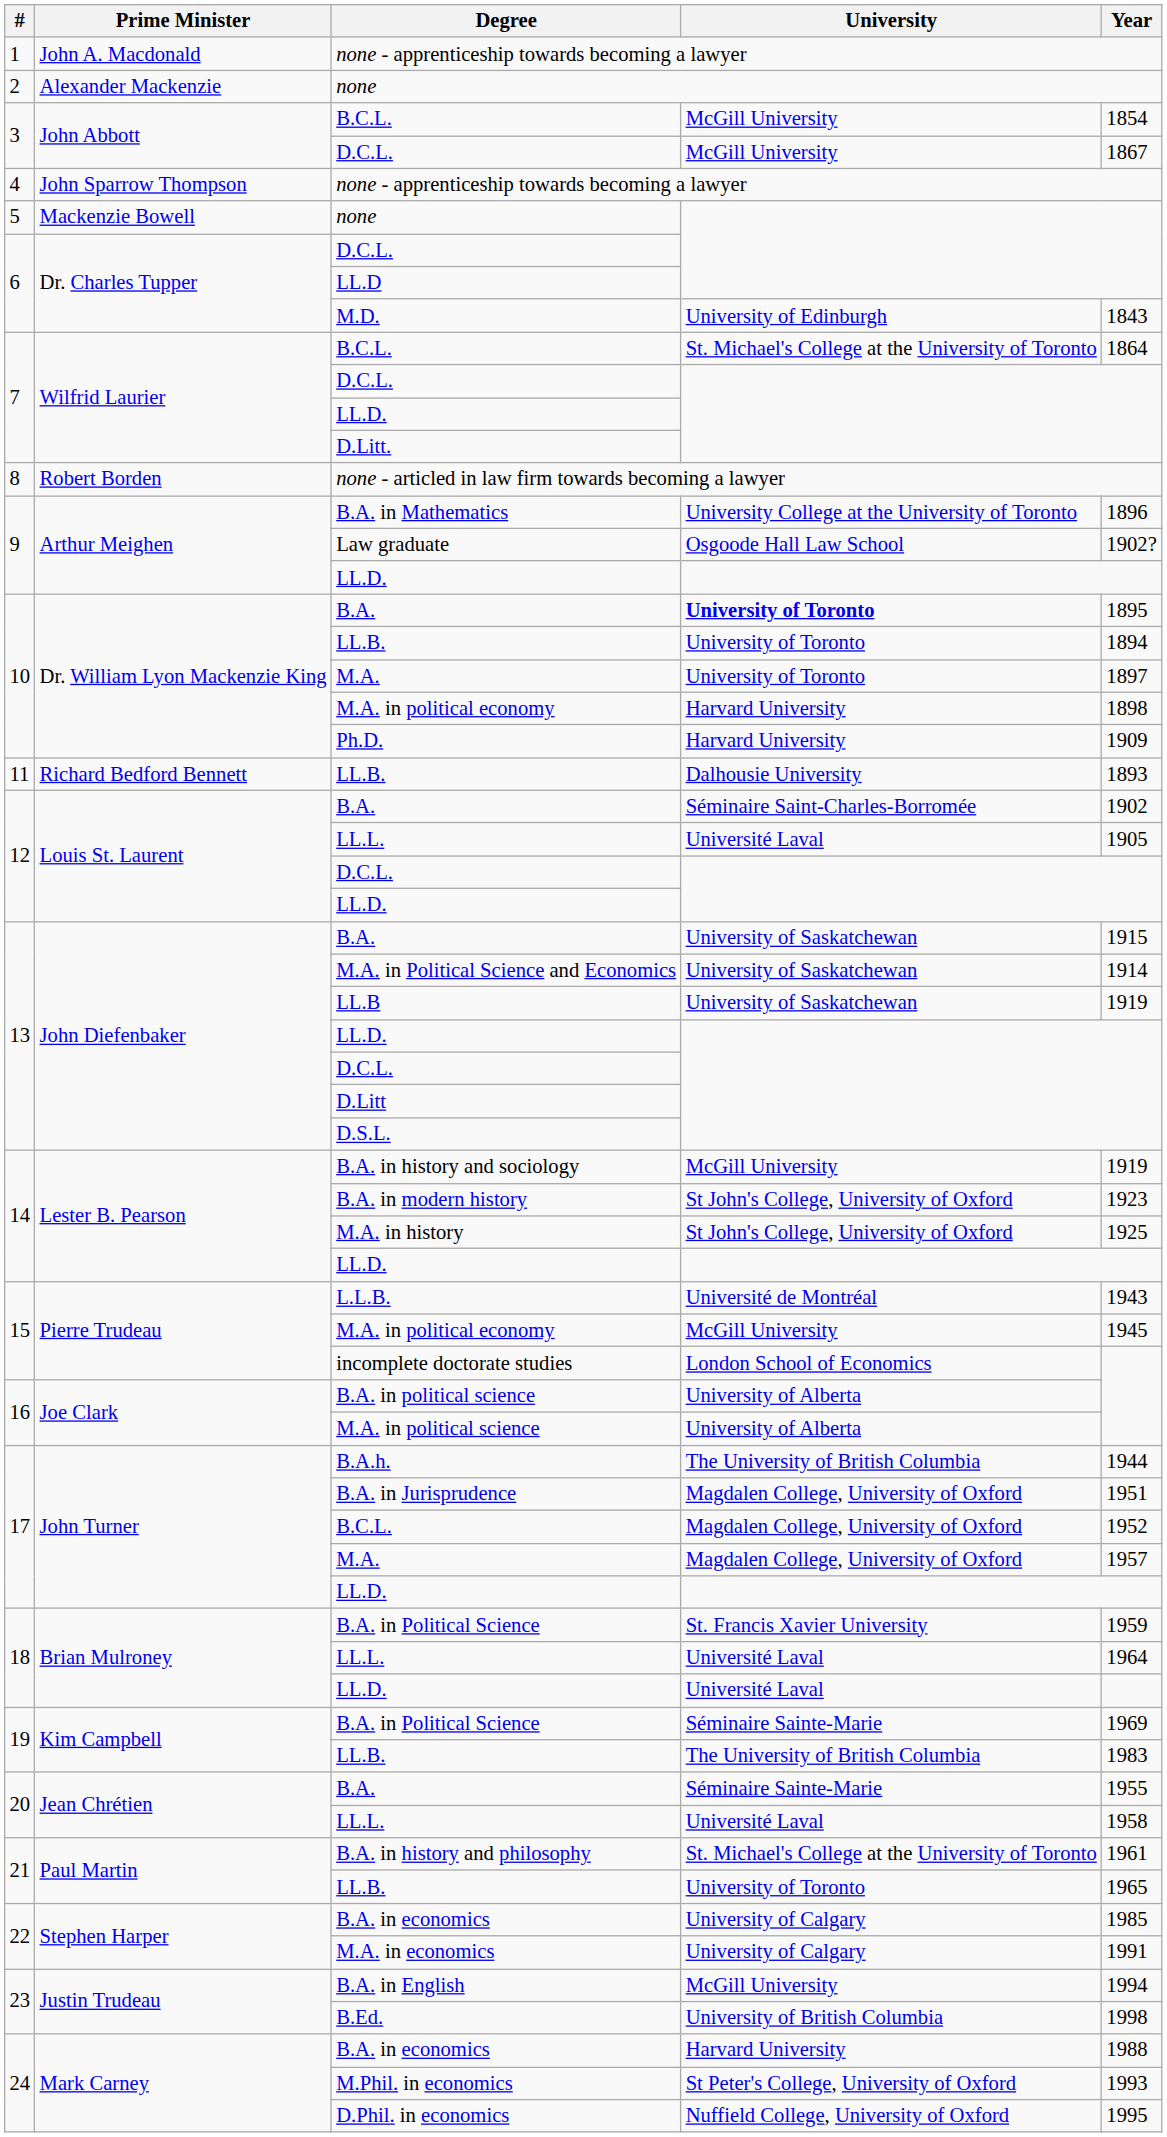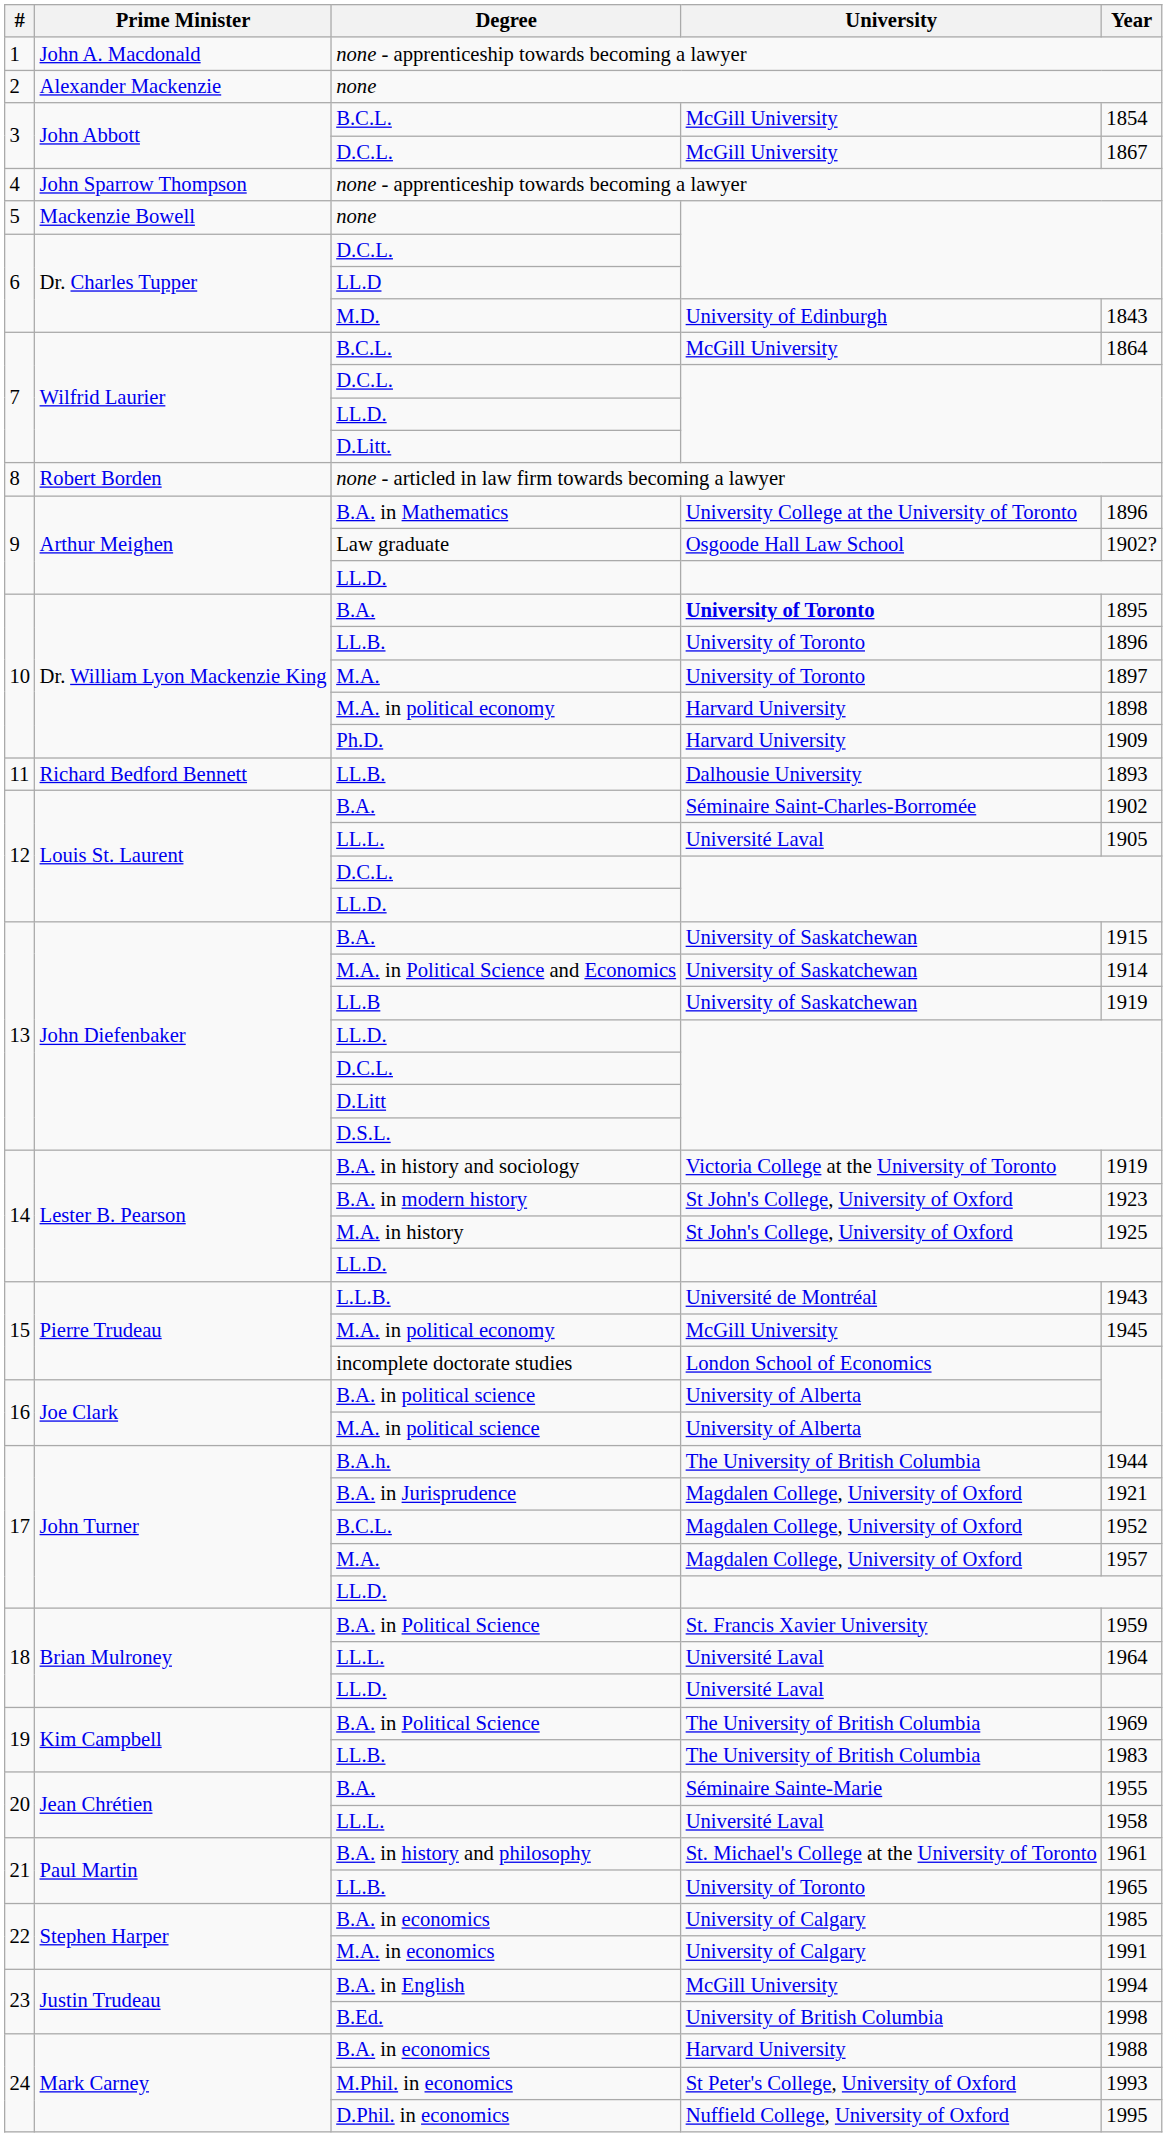 <table class="wikitable sortable">
 <tr>
 <th>#</th>
 <th>Prime Minister</th>
 <th>Degree</th>
 <th>University</th>
 <th>Year</th>
 </tr>
 <tr>
 <td>1</td>
 <td><a href='#'>John A. Macdonald</a></td>
 <td colspan="3"><em>none</em> - apprenticeship towards becoming a lawyer</td>
 </tr>
 <tr>
 <td>2</td>
 <td><a href='#'>Alexander Mackenzie</a></td>
 <td colspan="3"><em>none</em></td>
 </tr>
 <tr>
 <td rowspan=2>3</td>
 <td rowspan=2><a href='#'>John Abbott</a></td>
 <td><a href='#'>B.C.L.</a></td>
 <td><a href='#'>McGill University</a></td>
 <td>1854</td>
 </tr>
 <tr>
 <td><a href='#'>D.C.L.</a></td>
 <td><a href='#'>McGill University</a></td>
 <td>1867</td>
 </tr>
 <tr>
 <td>4</td>
 <td><a href='#'>John Sparrow Thompson</a></td>
 <td colspan="3"><em>none</em> - apprenticeship towards becoming a lawyer</td>
 </tr>
 <tr>
 <td>5</td>
 <td><a href='#'>Mackenzie Bowell</a></td>
 <td><em>none</em></td>
 </tr>
 <tr>
 <td rowspan=3>6</td>
 <td rowspan=3>Dr. <a href='#'>Charles Tupper</a></td>
 <td><a href='#'>D.C.L.</a></td>
 </tr>
 <tr>
 <td><a href='#'>LL.D</a></td>
 </tr>
 <tr>
 <td><a href='#'>M.D.</a></td>
 <td><a href='#'>University of Edinburgh</a></td>
 <td>1843</td>
 </tr>
 <tr>
 <td rowspan=4>7</td>
 <td rowspan=4><a href='#'>Wilfrid Laurier</a></td>
 <td><a href='#'>B.C.L.</a></td>
-<td><a href='#'>St. Michael's College</a> at the <a href='#'>University of Toronto</a></td>
+<td><a href='#'>McGill University</a></td>
 <td>1864</td>
 </tr>
 <tr>
 <td><a href='#'>D.C.L.</a></td>
 </tr>
 <tr>
 <td><a href='#'>LL.D.</a></td>
 </tr>
 <tr>
 <td><a href='#'>D.Litt.</a></td>
 </tr>
 <tr>
 <td>8</td>
 <td><a href='#'>Robert Borden</a></td>
 <td colspan="3"><em>none</em> - articled in law firm towards becoming a lawyer</td>
 </tr>
 <tr>
 <td rowspan=3>9</td>
 <td rowspan=3><a href='#'>Arthur Meighen</a></td>
 <td><a href='#'>B.A.</a> in <a href='#'>Mathematics</a></td>
 <td><a href='#'>University College at the University of Toronto</a></td>
 <td>1896</td>
 </tr>
 <tr>
 <td>Law graduate</td>
 <td><a href='#'>Osgoode Hall Law School</a></td>
 <td>1902?</td>
 </tr>
 <tr>
 <td><a href='#'>LL.D.</a></td>
 </tr>
 <tr>
 <td rowspan=5>10</td>
 <td rowspan=5>Dr. <a href='#'>William Lyon Mackenzie King</a></td>
 <td><a href='#'>B.A.</a></td>
 <td><strong><a href='#'>University of Toronto</a></strong></td>
 <td>1895</td>
 </tr>
 <tr>
 <td><a href='#'>LL.B.</a></td>
 <td><a href='#'>University of Toronto</a></td>
-<td>1894</td>
+<td>1896</td>
 </tr>
 <tr>
 <td><a href='#'>M.A.</a></td>
 <td><a href='#'>University of Toronto</a></td>
 <td>1897</td>
 </tr>
 <tr>
 <td><a href='#'>M.A.</a> in <a href='#'>political economy</a></td>
 <td><a href='#'>Harvard University</a></td>
 <td>1898</td>
 </tr>
 <tr>
 <td><a href='#'>Ph.D.</a></td>
 <td><a href='#'>Harvard University</a></td>
 <td>1909</td>
 </tr>
 <tr>
 <td>11</td>
 <td><a href='#'>Richard Bedford Bennett</a></td>
 <td><a href='#'>LL.B.</a></td>
 <td><a href='#'>Dalhousie University</a></td>
 <td>1893</td>
 </tr>
 <tr>
 <td rowspan=4>12</td>
 <td rowspan=4><a href='#'>Louis St. Laurent</a></td>
 <td><a href='#'>B.A.</a></td>
 <td><a href='#'>Séminaire Saint-Charles-Borromée</a></td>
 <td>1902</td>
 </tr>
 <tr>
 <td><a href='#'>LL.L.</a></td>
 <td><a href='#'>Université Laval</a></td>
 <td>1905</td>
 </tr>
 <tr>
 <td><a href='#'>D.C.L.</a></td>
 </tr>
 <tr>
 <td><a href='#'>LL.D.</a></td>
 </tr>
 <tr>
 <td rowspan=7>13</td>
 <td rowspan=7><a href='#'>John Diefenbaker</a></td>
 <td><a href='#'>B.A.</a></td>
 <td><a href='#'>University of Saskatchewan</a></td>
 <td>1915</td>
 </tr>
 <tr>
 <td><a href='#'>M.A.</a> in <a href='#'>Political Science</a> and <a href='#'>Economics</a></td>
 <td><a href='#'>University of Saskatchewan</a></td>
 <td>1914</td>
 </tr>
 <tr>
 <td><a href='#'>LL.B</a></td>
 <td><a href='#'>University of Saskatchewan</a></td>
 <td>1919</td>
 </tr>
 <tr>
 <td><a href='#'>LL.D.</a></td>
 </tr>
 <tr>
 <td><a href='#'>D.C.L.</a></td>
 </tr>
 <tr>
 <td><a href='#'>D.Litt</a></td>
 </tr>
 <tr>
 <td><a href='#'>D.S.L.</a></td>
 </tr>
 <tr>
 <td rowspan=4>14</td>
 <td rowspan=4><a href='#'>Lester B. Pearson</a></td>
 <td><a href='#'>B.A.</a> in history and sociology</td>
-<td><a href='#'>McGill University</a></td>
+<td><a href='#'>Victoria College</a> at the <a href='#'>University of Toronto</a></td>
 <td>1919</td>
 </tr>
 <tr>
 <td><a href='#'>B.A.</a> in <a href='#'>modern history</a></td>
 <td><a href='#'>St John's College</a>, <a href='#'>University of Oxford</a></td>
 <td>1923</td>
 </tr>
 <tr>
 <td><a href='#'>M.A.</a> in history</td>
 <td><a href='#'>St John's College</a>, <a href='#'>University of Oxford</a></td>
 <td>1925</td>
 </tr>
 <tr>
 <td><a href='#'>LL.D.</a></td>
 </tr>
 <tr>
 <td rowspan=3>15</td>
 <td rowspan=3><a href='#'>Pierre Trudeau</a></td>
 <td><a href='#'>L.L.B.</a></td>
 <td><a href='#'>Université de Montréal</a></td>
 <td>1943</td>
 </tr>
 <tr>
 <td><a href='#'>M.A.</a> in <a href='#'>political economy</a></td>
 <td><a href='#'>McGill University</a></td>
 <td>1945</td>
 </tr>
 <tr>
 <td>incomplete doctorate studies</td>
 <td><a href='#'>London School of Economics</a></td>
 </tr>
 <tr>
 <td rowspan=2>16</td>
 <td rowspan=2><a href='#'>Joe Clark</a></td>
 <td><a href='#'>B.A.</a> in <a href='#'>political science</a></td>
 <td><a href='#'>University of Alberta</a></td>
 </tr>
 <tr>
 <td><a href='#'>M.A.</a> in <a href='#'>political science</a></td>
 <td><a href='#'>University of Alberta</a></td>
 </tr>
 <tr>
 <td rowspan=5>17</td>
 <td rowspan=5><a href='#'>John Turner</a></td>
 <td><a href='#'>B.A.h.</a></td>
 <td><a href='#'>The University of British Columbia</a></td>
 <td>1944</td>
 </tr>
 <tr>
 <td><a href='#'>B.A.</a> in <a href='#'>Jurisprudence</a></td>
 <td><a href='#'>Magdalen College</a>, <a href='#'>University of Oxford</a></td>
-<td>1951</td>
+<td>1921</td>
 </tr>
 <tr>
 <td><a href='#'>B.C.L.</a></td>
 <td><a href='#'>Magdalen College</a>, <a href='#'>University of Oxford</a></td>
 <td>1952</td>
 </tr>
 <tr>
 <td><a href='#'>M.A.</a></td>
 <td><a href='#'>Magdalen College</a>, <a href='#'>University of Oxford</a></td>
 <td>1957</td>
 </tr>
 <tr>
 <td><a href='#'>LL.D.</a></td>
 </tr>
 <tr>
 <td rowspan=3>18</td>
 <td rowspan=3><a href='#'>Brian Mulroney</a></td>
 <td><a href='#'>B.A.</a> in <a href='#'>Political Science</a></td>
 <td><a href='#'>St. Francis Xavier University</a></td>
 <td>1959</td>
 </tr>
 <tr>
 <td><a href='#'>LL.L.</a></td>
 <td><a href='#'>Université Laval</a></td>
 <td>1964</td>
 </tr>
 <tr>
 <td><a href='#'>LL.D.</a></td>
 <td><a href='#'>Université Laval</a></td>
 </tr>
 <tr>
 <td rowspan=2>19</td>
 <td rowspan=2><a href='#'>Kim Campbell</a></td>
 <td><a href='#'>B.A.</a> in <a href='#'>Political Science</a></td>
-<td><a href='#'>Séminaire Sainte-Marie</a></td>
+<td><a href='#'>The University of British Columbia</a></td>
 <td>1969</td>
 </tr>
 <tr>
 <td><a href='#'>LL.B.</a></td>
 <td><a href='#'>The University of British Columbia</a></td>
 <td>1983</td>
 </tr>
 <tr>
 <td rowspan=2>20</td>
 <td rowspan=2><a href='#'>Jean Chrétien</a></td>
 <td><a href='#'>B.A.</a></td>
 <td><a href='#'>Séminaire Sainte-Marie</a></td>
 <td>1955</td>
 </tr>
 <tr>
 <td><a href='#'>LL.L.</a></td>
 <td><a href='#'>Université Laval</a></td>
 <td>1958</td>
 </tr>
 <tr>
 <td rowspan=2>21</td>
 <td rowspan=2><a href='#'>Paul Martin</a></td>
 <td><a href='#'>B.A.</a> in <a href='#'>history</a> and <a href='#'>philosophy</a></td>
 <td><a href='#'>St. Michael's College</a> at the <a href='#'>University of Toronto</a></td>
 <td>1961</td>
 </tr>
 <tr>
 <td><a href='#'>LL.B.</a></td>
 <td><a href='#'>University of Toronto</a></td>
 <td>1965</td>
 </tr>
 <tr>
 <td rowspan=2>22</td>
 <td rowspan=2><a href='#'>Stephen Harper</a></td>
 <td><a href='#'>B.A.</a>  in <a href='#'>economics</a></td>
 <td><a href='#'>University of Calgary</a></td>
 <td>1985</td>
 </tr>
 <tr>
 <td><a href='#'>M.A.</a> in <a href='#'>economics</a></td>
 <td><a href='#'>University of Calgary</a></td>
 <td>1991</td>
 </tr>
 <tr>
 <td rowspan=2>23</td>
 <td rowspan=2><a href='#'>Justin Trudeau</a></td>
 <td><a href='#'>B.A.</a>  in <a href='#'>English</a></td>
 <td><a href='#'>McGill University</a></td>
 <td>1994</td>
 </tr>
 <tr>
 <td><a href='#'>B.Ed.</a></td>
 <td><a href='#'>University of British Columbia</a></td>
 <td>1998</td>
 </tr>
 <tr>
 <td rowspan=3>24</td>
 <td rowspan=3><a href='#'>Mark Carney</a></td>
 <td><a href='#'>B.A.</a>  in  <a href='#'>economics</a></td>
 <td><a href='#'>Harvard University</a></td>
 <td>1988</td>
 </tr>
 <tr>
 <td><a href='#'>M.Phil.</a>  in  <a href='#'>economics</a></td>
 <td><a href='#'>St Peter's College</a>, <a href='#'>University of Oxford</a></td>
 <td>1993</td>
 </tr>
 <tr>
 <td><a href='#'>D.Phil.</a>  in  <a href='#'>economics</a></td>
 <td><a href='#'>Nuffield College</a>, <a href='#'>University of Oxford</a></td>
 <td>1995</td>
 </tr>
 </table>
